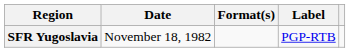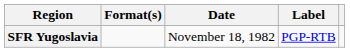 <table class="wikitable plainrowheaders">
 <tr>
 <th scope="col">Region</th>
+<th scope="col">Format(s)</th>
 <th scope="col">Date</th>
-<th scope="col">Format(s)</th>
 <th scope="col">Label</th>
 <th scope="col"></th>
 </tr>
 <tr>
 <th scope="row">SFR Yugoslavia</th>
+<td></td>
 <td>November 18, 1982</td>
-<td></td>
 <td><a href='#'>PGP-RTB</a></td>
 <td style="text-align:center;"></td>
 </tr>
 </table>
